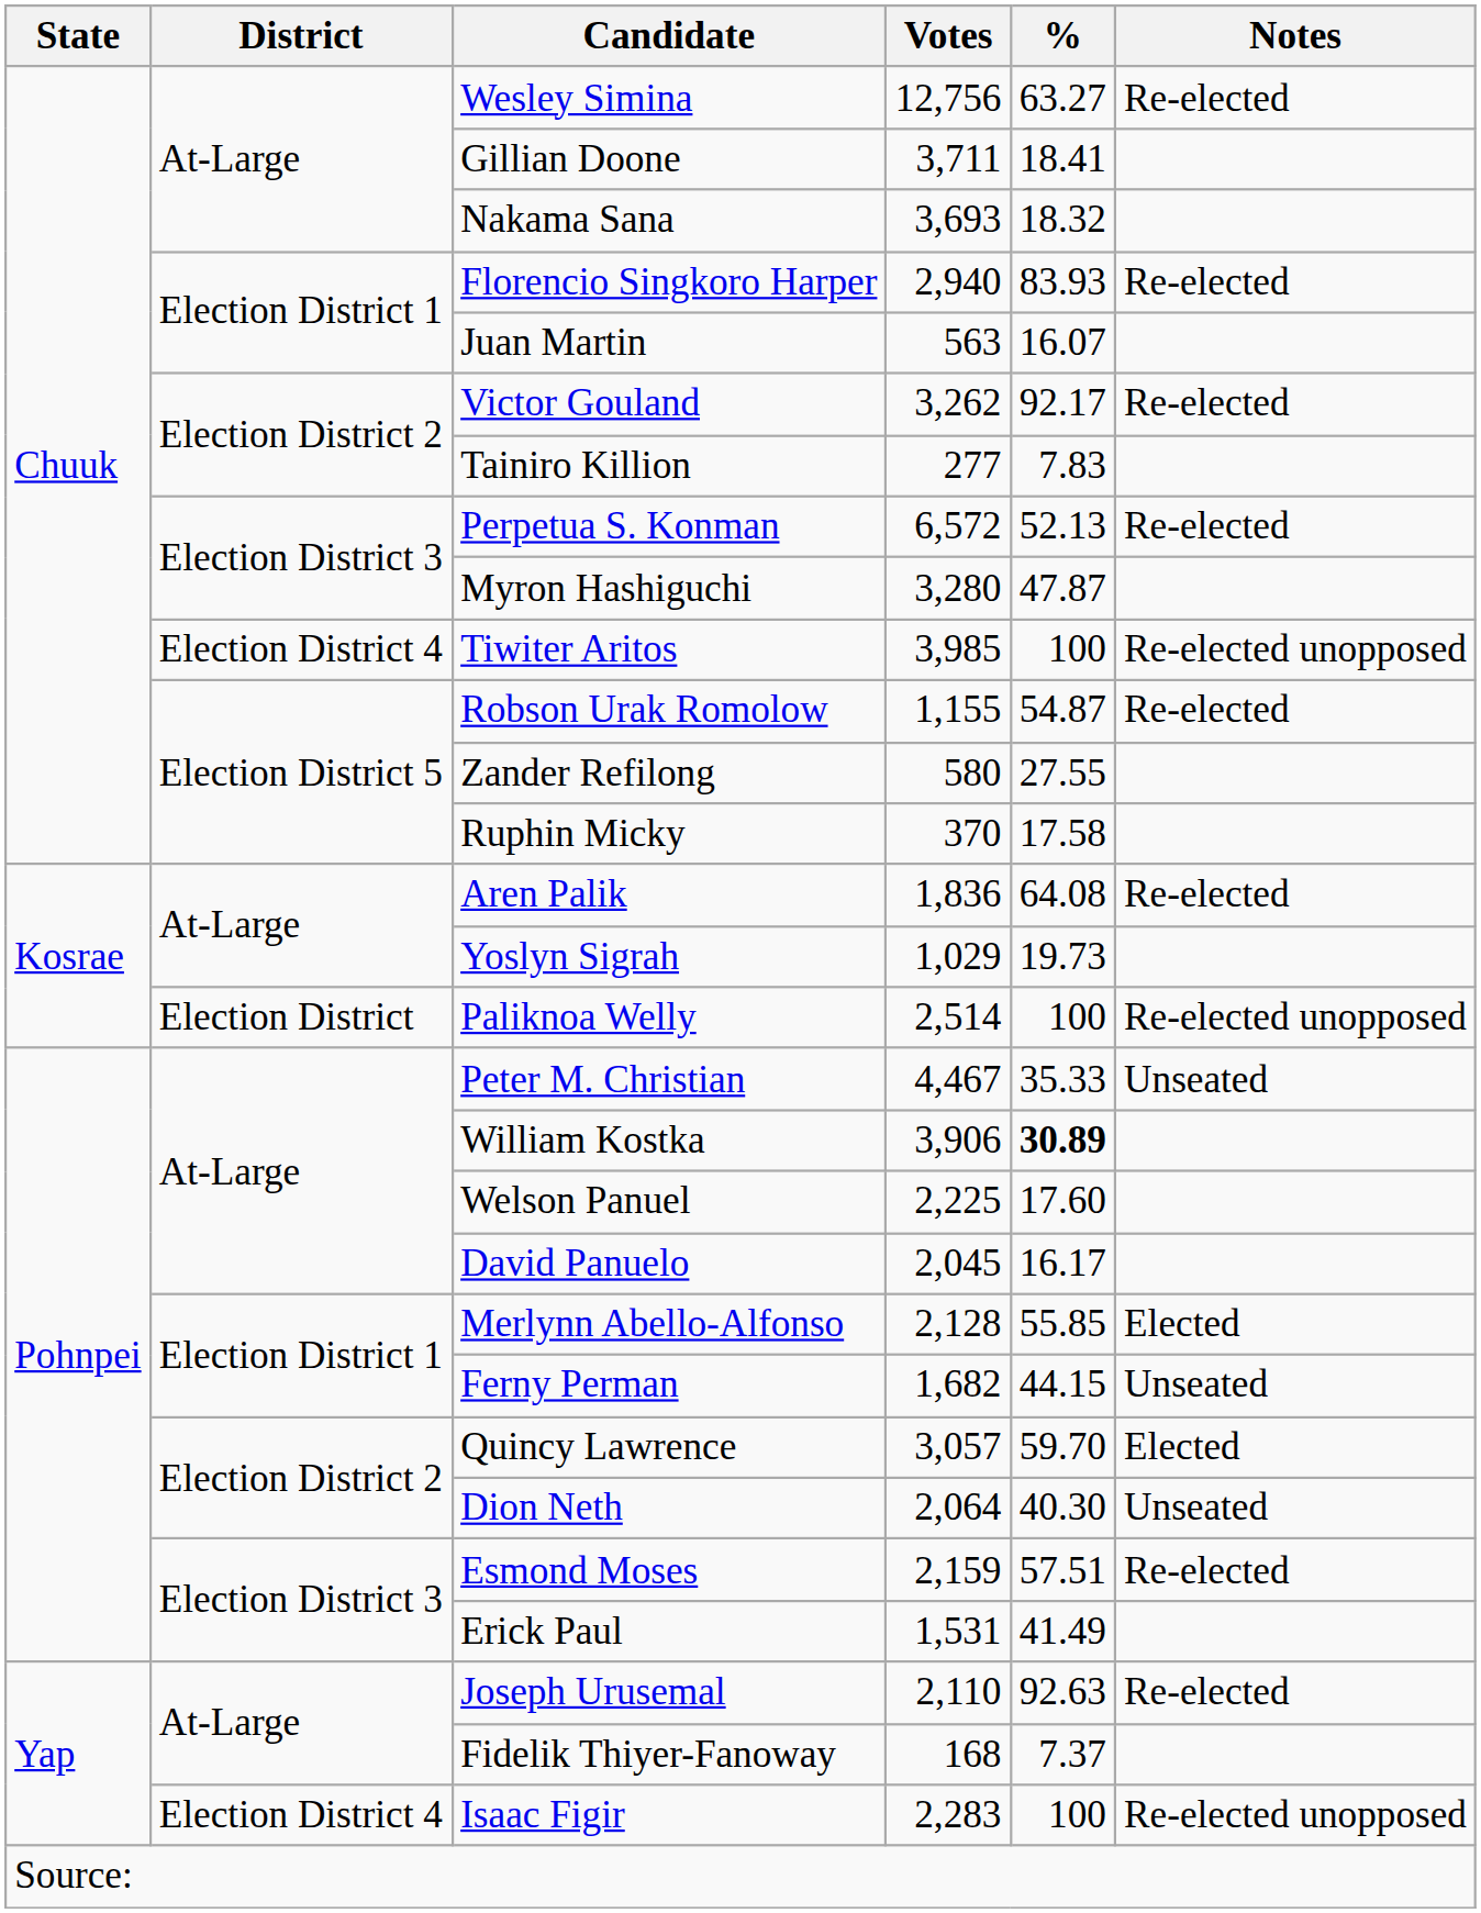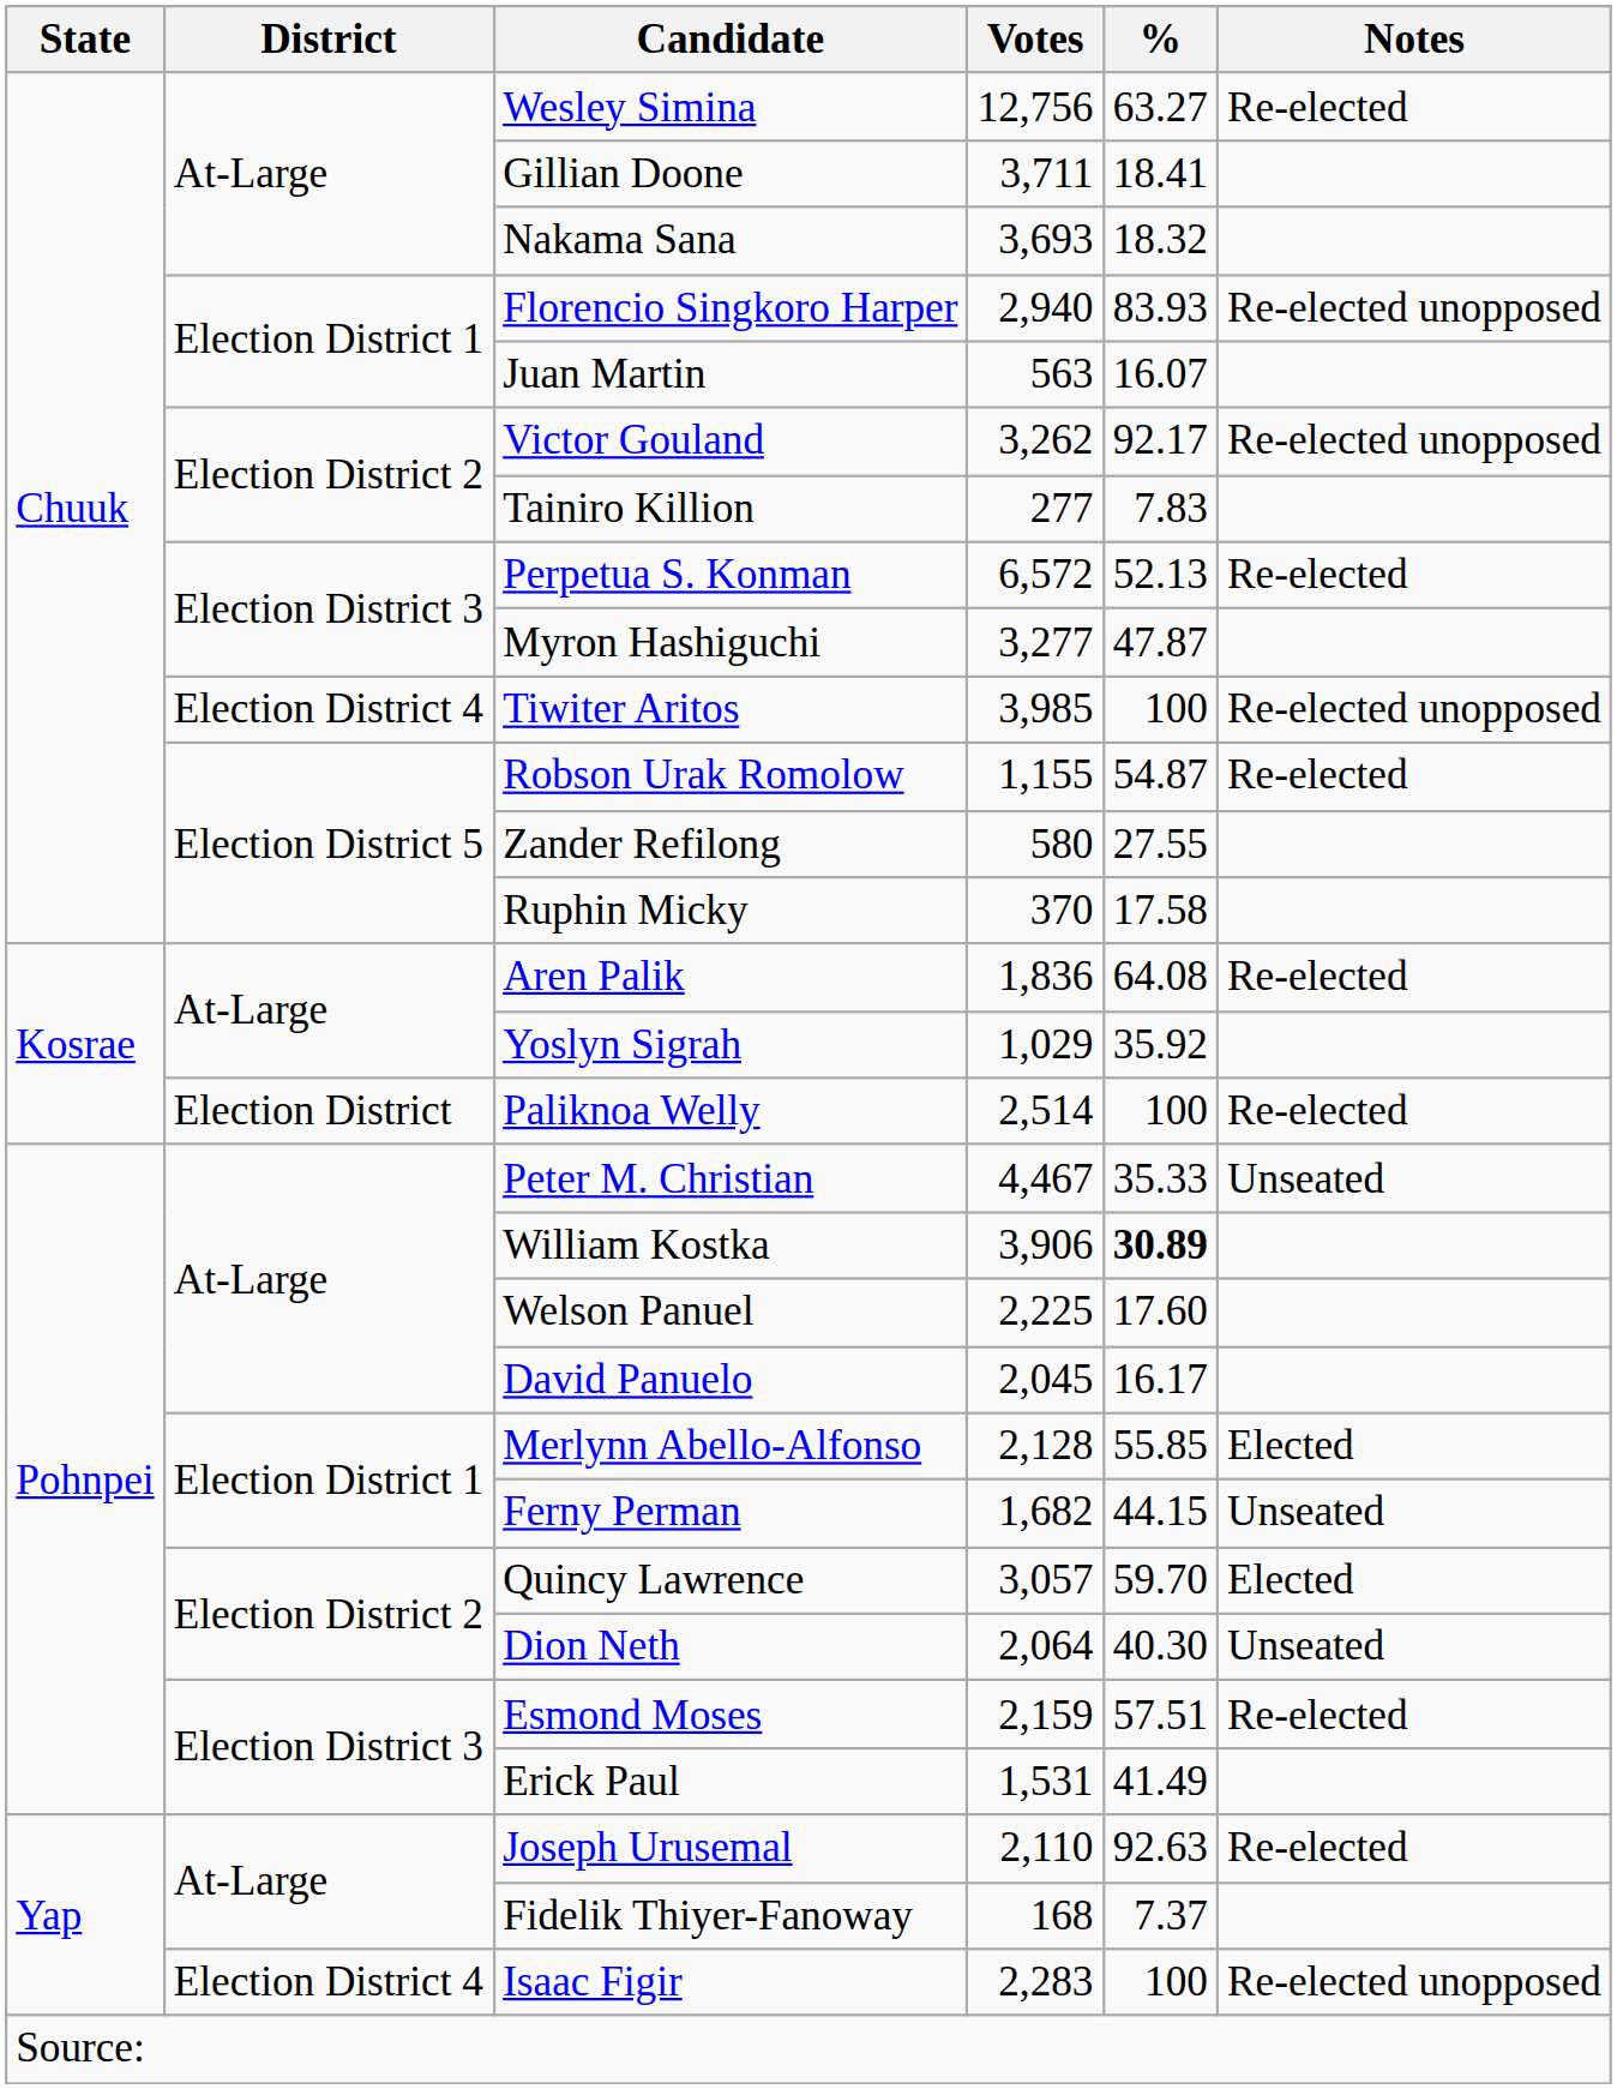 <table class=wikitable style=text-align:right>
 <tr>
 <th>State</th>
 <th>District</th>
 <th>Candidate</th>
 <th>Votes</th>
 <th>%</th>
 <th>Notes</th>
 </tr>
 <tr>
 <td align=left rowspan=13><a href='#'>Chuuk</a></td>
 <td align=left rowspan=3>At-Large</td>
 <td align=left><a href='#'>Wesley Simina</a></td>
 <td>12,756</td>
 <td>63.27</td>
 <td align=left>Re-elected</td>
 </tr>
 <tr>
 <td align=left>Gillian Doone</td>
 <td>3,711</td>
 <td>18.41</td>
 <td></td>
 </tr>
 <tr>
 <td align=left>Nakama Sana</td>
 <td>3,693</td>
 <td>18.32</td>
 <td></td>
 </tr>
 <tr>
 <td align=left rowspan=2>Election District 1</td>
 <td align=left><a href='#'>Florencio Singkoro Harper</a></td>
 <td>2,940</td>
 <td>83.93</td>
-<td align=left>Re-elected</td>
+<td align=left>Re-elected unopposed</td>
 </tr>
 <tr>
 <td align=left>Juan Martin</td>
 <td>563</td>
 <td>16.07</td>
 <td></td>
 </tr>
 <tr>
 <td align=left rowspan=2>Election District 2</td>
 <td align=left><a href='#'>Victor Gouland</a></td>
 <td>3,262</td>
 <td>92.17</td>
-<td align=left>Re-elected</td>
+<td align=left>Re-elected unopposed</td>
 </tr>
 <tr>
 <td align=left>Tainiro Killion</td>
 <td>277</td>
 <td>7.83</td>
 <td></td>
 </tr>
 <tr>
 <td align=left rowspan=2>Election District 3</td>
 <td align=left><a href='#'>Perpetua S. Konman</a></td>
 <td>6,572</td>
 <td>52.13</td>
 <td align=left>Re-elected</td>
 </tr>
 <tr>
 <td align=left>Myron Hashiguchi</td>
-<td>3,280</td>
+<td>3,277</td>
 <td>47.87</td>
 <td></td>
 </tr>
 <tr>
 <td align=left>Election District 4</td>
 <td align=left><a href='#'>Tiwiter Aritos</a></td>
 <td>3,985</td>
 <td>100</td>
 <td align=left>Re-elected unopposed</td>
 </tr>
 <tr>
 <td align=left rowspan=3>Election District 5</td>
 <td align=left><a href='#'>Robson Urak Romolow</a></td>
 <td>1,155</td>
 <td>54.87</td>
 <td align=left>Re-elected</td>
 </tr>
 <tr>
 <td align=left>Zander Refilong</td>
 <td>580</td>
 <td>27.55</td>
 <td></td>
 </tr>
 <tr>
 <td align=left>Ruphin Micky</td>
 <td>370</td>
 <td>17.58</td>
 <td></td>
 </tr>
 <tr>
 <td align=left rowspan=3><a href='#'>Kosrae</a></td>
 <td align=left rowspan=2>At-Large</td>
 <td align=left><a href='#'>Aren Palik</a></td>
 <td>1,836</td>
 <td>64.08</td>
 <td align=left>Re-elected</td>
 </tr>
 <tr>
 <td align=left><a href='#'>Yoslyn Sigrah</a></td>
 <td>1,029</td>
-<td>19.73</td>
+<td>35.92</td>
 <td></td>
 </tr>
 <tr>
 <td align=left>Election District</td>
 <td align=left><a href='#'>Paliknoa Welly</a></td>
 <td>2,514</td>
 <td>100</td>
-<td align=left>Re-elected unopposed</td>
+<td align=left>Re-elected</td>
 </tr>
 <tr>
 <td align=left rowspan=10><a href='#'>Pohnpei</a></td>
 <td align=left rowspan=4>At-Large</td>
 <td align=left><a href='#'>Peter M. Christian</a></td>
 <td>4,467</td>
 <td>35.33</td>
 <td align=left>Unseated</td>
 </tr>
 <tr>
 <td align=left>William Kostka</td>
 <td>3,906</td>
 <td><strong>30.89</strong></td>
 <td></td>
 </tr>
 <tr>
 <td align=left>Welson Panuel</td>
 <td>2,225</td>
 <td>17.60</td>
 <td></td>
 </tr>
 <tr>
 <td align=left><a href='#'>David Panuelo</a></td>
 <td>2,045</td>
 <td>16.17</td>
 <td></td>
 </tr>
 <tr>
 <td align=left rowspan=2>Election District 1</td>
 <td align=left><a href='#'>Merlynn Abello-Alfonso</a></td>
 <td>2,128</td>
 <td>55.85</td>
 <td align=left>Elected</td>
 </tr>
 <tr>
 <td align=left><a href='#'>Ferny Perman</a></td>
 <td>1,682</td>
 <td>44.15</td>
 <td align=left>Unseated</td>
 </tr>
 <tr>
 <td align=left rowspan=2>Election District 2</td>
 <td align=left>Quincy Lawrence</td>
 <td>3,057</td>
 <td>59.70</td>
 <td align=left>Elected</td>
 </tr>
 <tr>
 <td align=left><a href='#'>Dion Neth</a></td>
 <td>2,064</td>
 <td>40.30</td>
 <td align=left>Unseated</td>
 </tr>
 <tr>
 <td align=left rowspan=2>Election District 3</td>
 <td align=left><a href='#'>Esmond Moses</a></td>
 <td>2,159</td>
 <td>57.51</td>
 <td align=left>Re-elected</td>
 </tr>
 <tr>
 <td align=left>Erick Paul</td>
 <td>1,531</td>
 <td>41.49</td>
 <td></td>
 </tr>
 <tr>
 <td align=left rowspan=3><a href='#'>Yap</a></td>
 <td align=left rowspan=2>At-Large</td>
 <td align=left><a href='#'>Joseph Urusemal</a></td>
 <td>2,110</td>
 <td>92.63</td>
 <td align=left>Re-elected</td>
 </tr>
 <tr>
 <td align=left>Fidelik Thiyer-Fanoway</td>
 <td>168</td>
 <td>7.37</td>
 <td></td>
 </tr>
 <tr>
 <td align=left>Election District 4</td>
 <td align=left><a href='#'>Isaac Figir</a></td>
 <td>2,283</td>
 <td>100</td>
 <td align=left>Re-elected unopposed</td>
 </tr>
 <tr>
 <td align=left colspan=6>Source: </td>
 </tr>
 </table>
